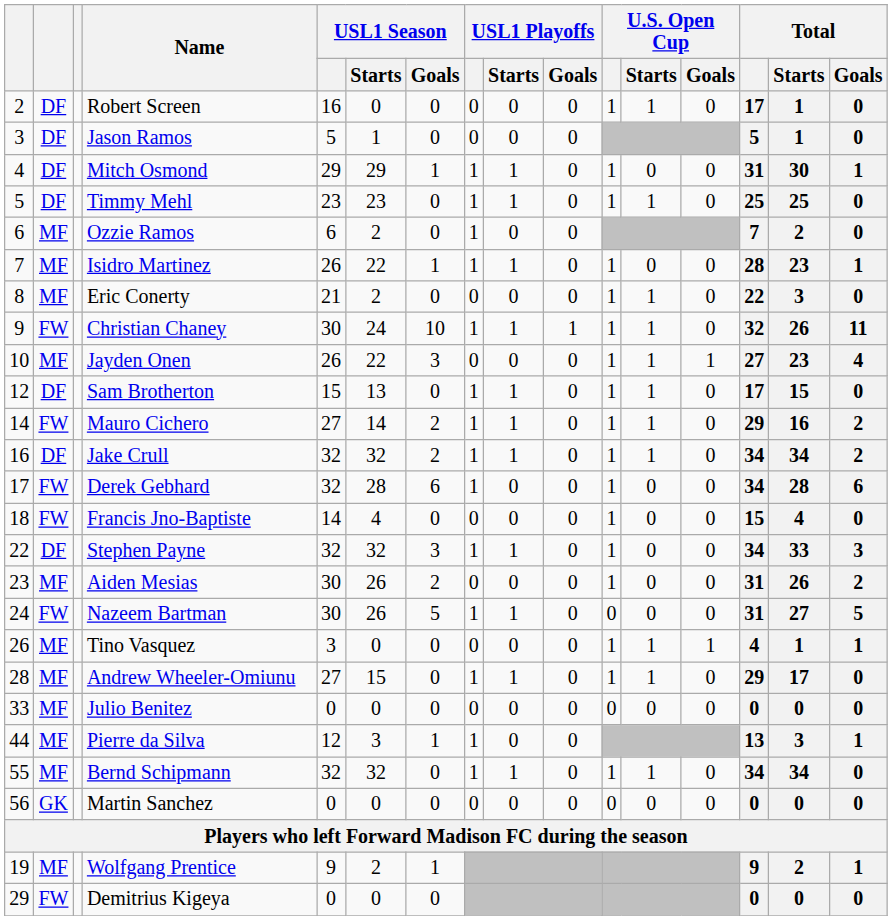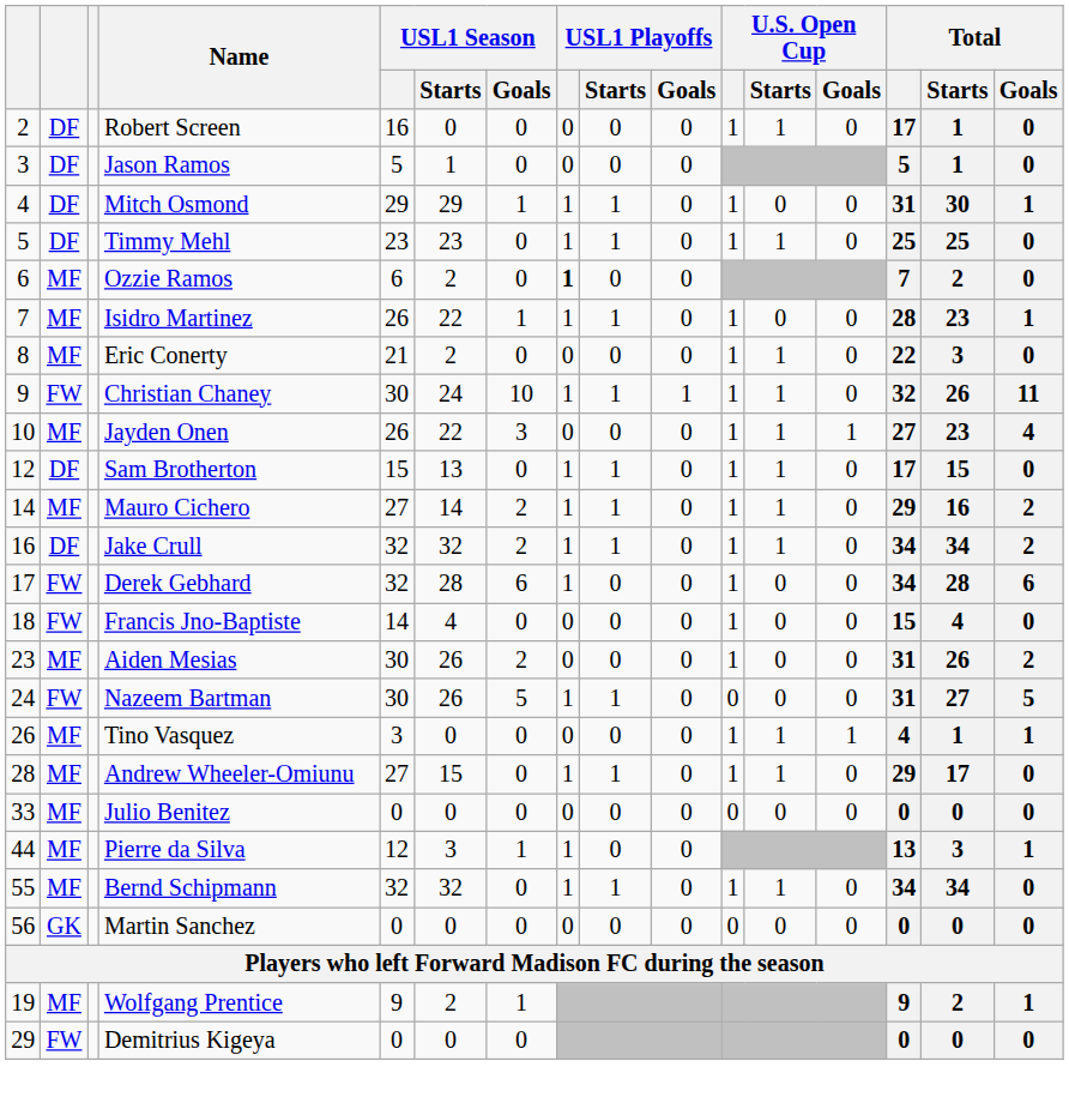 <table class="wikitable sortable" style="text-align:center">
 <tr>
 <th rowspan="2"></th>
 <th rowspan="2"></th>
 <th rowspan="2"></th>
 <th rowspan="2" style="width:180px;">Name</th>
 <th colspan="3" style="width:100px;"><a href='#'>USL1 Season</a></th>
 <th colspan="3" style="width:100px;"><a href='#'>USL1 Playoffs</a></th>
 <th colspan="3" style="width:100px;"><a href='#'>U.S. Open Cup</a></th>
 <th colspan="3" style="width:100px;">Total</th>
 </tr>
 <tr>
 <th></th>
 <th>Starts</th>
 <th>Goals</th>
 <th></th>
 <th>Starts</th>
 <th>Goals</th>
 <th></th>
 <th>Starts</th>
 <th>Goals</th>
 <th></th>
 <th>Starts</th>
 <th>Goals</th>
 </tr>
 <tr>
 <td>2</td>
 <td><a href='#'>DF</a></td>
 <td></td>
 <td align="left">Robert Screen</td>
 <td>16</td>
 <td>0</td>
 <td>0</td>
 <td>0</td>
 <td>0</td>
 <td>0</td>
 <td>1</td>
 <td>1</td>
 <td>0</td>
 <th>17</th>
 <th>1</th>
 <th>0</th>
 </tr>
 <tr>
 <td>3</td>
 <td><a href='#'>DF</a></td>
 <td></td>
 <td align="left"><a href='#'>Jason Ramos</a></td>
 <td>5</td>
 <td>1</td>
 <td>0</td>
 <td>0</td>
 <td>0</td>
 <td>0</td>
 <td bgcolor="silver" colspan=3></td>
 <th>5</th>
 <th>1</th>
 <th>0</th>
 </tr>
 <tr>
 <td>4</td>
 <td><a href='#'>DF</a></td>
 <td></td>
 <td align="left"><a href='#'>Mitch Osmond</a></td>
 <td>29</td>
 <td>29</td>
 <td>1</td>
 <td>1</td>
 <td>1</td>
 <td>0</td>
 <td>1</td>
 <td>0</td>
 <td>0</td>
 <th>31</th>
 <th>30</th>
 <th>1</th>
 </tr>
 <tr>
 <td>5</td>
 <td><a href='#'>DF</a></td>
 <td></td>
 <td align="left"><a href='#'>Timmy Mehl</a></td>
 <td>23</td>
 <td>23</td>
 <td>0</td>
 <td>1</td>
 <td>1</td>
 <td>0</td>
 <td>1</td>
 <td>1</td>
 <td>0</td>
 <th>25</th>
 <th>25</th>
 <th>0</th>
 </tr>
 <tr>
 <td>6</td>
 <td><a href='#'>MF</a></td>
 <td></td>
 <td align="left"><a href='#'>Ozzie Ramos</a></td>
 <td>6</td>
 <td>2</td>
 <td>0</td>
-<td>1</td>
+<td><strong>1</strong></td>
 <td>0</td>
 <td>0</td>
 <td bgcolor="silver" colspan=3></td>
 <th>7</th>
 <th>2</th>
 <th>0</th>
 </tr>
 <tr>
 <td>7</td>
 <td><a href='#'>MF</a></td>
 <td></td>
 <td align="left"><a href='#'>Isidro Martinez</a></td>
 <td>26</td>
 <td>22</td>
 <td>1</td>
 <td>1</td>
 <td>1</td>
 <td>0</td>
 <td>1</td>
 <td>0</td>
 <td>0</td>
 <th>28</th>
 <th>23</th>
 <th>1</th>
 </tr>
 <tr>
 <td>8</td>
 <td><a href='#'>MF</a></td>
 <td></td>
 <td align="left">Eric Conerty</td>
 <td>21</td>
 <td>2</td>
 <td>0</td>
 <td>0</td>
 <td>0</td>
 <td>0</td>
 <td>1</td>
 <td>1</td>
 <td>0</td>
 <th>22</th>
 <th>3</th>
 <th>0</th>
 </tr>
 <tr>
 <td>9</td>
 <td><a href='#'>FW</a></td>
 <td></td>
 <td align="left"><a href='#'>Christian Chaney</a></td>
 <td>30</td>
 <td>24</td>
 <td>10</td>
 <td>1</td>
 <td>1</td>
 <td>1</td>
 <td>1</td>
 <td>1</td>
 <td>0</td>
 <th>32</th>
 <th>26</th>
 <th>11</th>
 </tr>
 <tr>
 <td>10</td>
 <td><a href='#'>MF</a></td>
 <td></td>
 <td align="left"><a href='#'>Jayden Onen</a></td>
 <td>26</td>
 <td>22</td>
 <td>3</td>
 <td>0</td>
 <td>0</td>
 <td>0</td>
 <td>1</td>
 <td>1</td>
 <td>1</td>
 <th>27</th>
 <th>23</th>
 <th>4</th>
 </tr>
 <tr>
 <td>12</td>
 <td><a href='#'>DF</a></td>
 <td></td>
 <td align="left"><a href='#'>Sam Brotherton</a></td>
 <td>15</td>
 <td>13</td>
 <td>0</td>
 <td>1</td>
 <td>1</td>
 <td>0</td>
 <td>1</td>
 <td>1</td>
 <td>0</td>
 <th>17</th>
 <th>15</th>
 <th>0</th>
 </tr>
 <tr>
 <td>14</td>
-<td><a href='#'>FW</a></td>
+<td><a href='#'>MF</a></td>
 <td></td>
 <td align="left"><a href='#'>Mauro Cichero</a></td>
 <td>27</td>
 <td>14</td>
 <td>2</td>
 <td>1</td>
 <td>1</td>
 <td>0</td>
 <td>1</td>
 <td>1</td>
 <td>0</td>
 <th>29</th>
 <th>16</th>
 <th>2</th>
 </tr>
 <tr>
 <td>16</td>
 <td><a href='#'>DF</a></td>
 <td></td>
 <td align="left"><a href='#'>Jake Crull</a></td>
 <td>32</td>
 <td>32</td>
 <td>2</td>
 <td>1</td>
 <td>1</td>
 <td>0</td>
 <td>1</td>
 <td>1</td>
 <td>0</td>
 <th>34</th>
 <th>34</th>
 <th>2</th>
 </tr>
 <tr>
 <td>17</td>
 <td><a href='#'>FW</a></td>
 <td></td>
 <td align="left"><a href='#'>Derek Gebhard</a></td>
 <td>32</td>
 <td>28</td>
 <td>6</td>
 <td>1</td>
 <td>0</td>
 <td>0</td>
 <td>1</td>
 <td>0</td>
 <td>0</td>
 <th>34</th>
 <th>28</th>
 <th>6</th>
 </tr>
 <tr>
 <td>18</td>
 <td><a href='#'>FW</a></td>
 <td></td>
 <td align="left"><a href='#'>Francis Jno-Baptiste</a></td>
 <td>14</td>
 <td>4</td>
 <td>0</td>
 <td>0</td>
 <td>0</td>
 <td>0</td>
 <td>1</td>
 <td>0</td>
 <td>0</td>
 <th>15</th>
 <th>4</th>
 <th>0</th>
-</tr>
-<tr>
-<td>22</td>
-<td><a href='#'>DF</a></td>
-<td></td>
-<td align="left"><a href='#'>Stephen Payne</a></td>
-<td>32</td>
-<td>32</td>
-<td>3</td>
-<td>1</td>
-<td>1</td>
-<td>0</td>
-<td>1</td>
-<td>0</td>
-<td>0</td>
-<th>34</th>
-<th>33</th>
-<th>3</th>
 </tr>
 <tr>
 <td>23</td>
 <td><a href='#'>MF</a></td>
 <td></td>
 <td align="left"><a href='#'>Aiden Mesias</a></td>
 <td>30</td>
 <td>26</td>
 <td>2</td>
 <td>0</td>
 <td>0</td>
 <td>0</td>
 <td>1</td>
 <td>0</td>
 <td>0</td>
 <th>31</th>
 <th>26</th>
 <th>2</th>
 </tr>
 <tr>
 <td>24</td>
 <td><a href='#'>FW</a></td>
 <td></td>
 <td align="left"><a href='#'>Nazeem Bartman</a></td>
 <td>30</td>
 <td>26</td>
 <td>5</td>
 <td>1</td>
 <td>1</td>
 <td>0</td>
 <td>0</td>
 <td>0</td>
 <td>0</td>
 <th>31</th>
 <th>27</th>
 <th>5</th>
 </tr>
 <tr>
 <td>26</td>
 <td><a href='#'>MF</a></td>
 <td></td>
 <td align="left">Tino Vasquez</td>
 <td>3</td>
 <td>0</td>
 <td>0</td>
 <td>0</td>
 <td>0</td>
 <td>0</td>
 <td>1</td>
 <td>1</td>
 <td>1</td>
 <th>4</th>
 <th>1</th>
 <th>1</th>
 </tr>
 <tr>
 <td>28</td>
 <td><a href='#'>MF</a></td>
 <td></td>
 <td align="left"><a href='#'>Andrew Wheeler-Omiunu</a></td>
 <td>27</td>
 <td>15</td>
 <td>0</td>
 <td>1</td>
 <td>1</td>
 <td>0</td>
 <td>1</td>
 <td>1</td>
 <td>0</td>
 <th>29</th>
 <th>17</th>
 <th>0</th>
 </tr>
 <tr>
 <td>33</td>
 <td><a href='#'>MF</a></td>
 <td></td>
 <td align="left"><a href='#'>Julio Benitez</a></td>
 <td>0</td>
 <td>0</td>
 <td>0</td>
 <td>0</td>
 <td>0</td>
 <td>0</td>
 <td>0</td>
 <td>0</td>
 <td>0</td>
 <th>0</th>
 <th>0</th>
 <th>0</th>
 </tr>
 <tr>
 <td>44</td>
 <td><a href='#'>MF</a></td>
 <td></td>
 <td align="left"><a href='#'>Pierre da Silva</a></td>
 <td>12</td>
 <td>3</td>
 <td>1</td>
 <td>1</td>
 <td>0</td>
 <td>0</td>
 <td bgcolor="silver" colspan=3></td>
 <th>13</th>
 <th>3</th>
 <th>1</th>
 </tr>
 <tr>
 <td>55</td>
 <td><a href='#'>MF</a></td>
 <td></td>
 <td align="left"><a href='#'>Bernd Schipmann</a></td>
 <td>32</td>
 <td>32</td>
 <td>0</td>
 <td>1</td>
 <td>1</td>
 <td>0</td>
 <td>1</td>
 <td>1</td>
 <td>0</td>
 <th>34</th>
 <th>34</th>
 <th>0</th>
 </tr>
 <tr>
 <td>56</td>
 <td><a href='#'>GK</a></td>
 <td></td>
 <td align="left">Martin Sanchez</td>
 <td>0</td>
 <td>0</td>
 <td>0</td>
 <td>0</td>
 <td>0</td>
 <td>0</td>
 <td>0</td>
 <td>0</td>
 <td>0</td>
 <th>0</th>
 <th>0</th>
 <th>0</th>
 </tr>
 <tr class="sortbottom">
 <th colspan="16">Players who left Forward Madison FC during the season</th>
 </tr>
 <tr class="sortbottom">
 <td>19</td>
 <td><a href='#'>MF</a></td>
 <td></td>
 <td align="left"><a href='#'>Wolfgang Prentice</a></td>
 <td>9</td>
 <td>2</td>
 <td>1</td>
 <td bgcolor="silver" colspan=3></td>
 <td bgcolor="silver" colspan=3></td>
 <th>9</th>
 <th>2</th>
 <th>1</th>
 </tr>
 <tr class="sortbottom">
 <td>29</td>
 <td><a href='#'>FW</a></td>
 <td></td>
 <td align="left">Demitrius Kigeya</td>
 <td>0</td>
 <td>0</td>
 <td>0</td>
 <td bgcolor="silver" colspan=3></td>
 <td bgcolor="silver" colspan=3></td>
 <th>0</th>
 <th>0</th>
 <th>0</th>
 </tr>
 </table>
